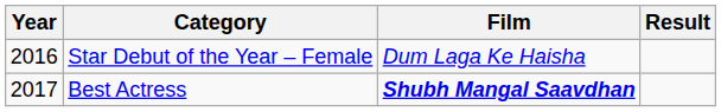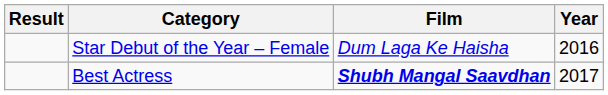 <table class="wikitable" style="font-size: 90%;">
 <tr>
-<th>Year</th>
+<th>Result</th>
 <th>Category</th>
 <th>Film</th>
-<th>Result</th>
+<th>Year</th>
 </tr>
 <tr>
-<td>2016</td>
+<td></td>
 <td><a href='#'>Star Debut of the Year – Female</a></td>
 <td><em><a href='#'>Dum Laga Ke Haisha</a></em></td>
-<td></td>
+<td>2016</td>
 </tr>
 <tr>
-<td>2017</td>
+<td></td>
 <td><a href='#'>Best Actress</a></td>
 <td><strong><em><a href='#'>Shubh Mangal Saavdhan</a></em></strong></td>
-<td></td>
+<td>2017</td>
 </tr>
 </table>
